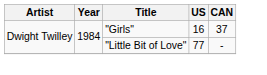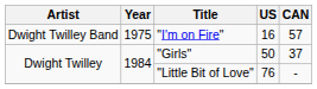 <table class="wikitable plainrowheaders">
 <tr>
 <th scope="col">Artist</th>
 <th scope="col">Year</th>
 <th scope="col">Title</th>
 <th scope="col">US</th>
 <th scope="col">CAN</th>
 </tr>
 <tr>
+<td align="center">Dwight Twilley Band</td>
+<td>1975</td>
+<td>"<a href='#'>I'm on Fire</a>"</td>
+<td align="center">16</td>
+<td align="center">57</td>
+</tr>
+<tr>
 <td rowspan="2" align="center">Dwight Twilley</td>
 <td rowspan="2">1984</td>
 <td>"Girls"</td>
-<td align="center">16</td>
+<td align="center">50</td>
 <td align="center">37<br></td>
 </tr>
 <tr>
 <td>"Little Bit of Love"</td>
-<td align="center">77</td>
+<td align="center">76</td>
 <td align="center">-</td>
 </tr>
 <tr>
 </tr>
 </table>
